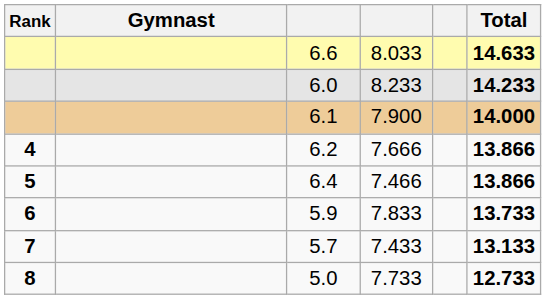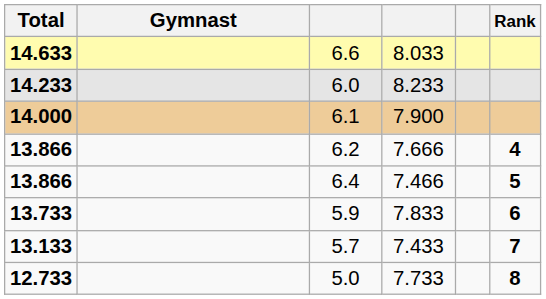 <table style="text-align:center;" class="wikitable sortable">
 <tr>
-<th scope="col" style="width:15px;"><small>Rank</small></th>
+<th scope="col" style="width:50px;">Total</th>
 <th scope="col" style="width:175px;">Gymnast</th>
 <th scope="col" style="width:50px;"><small></small></th>
 <th scope="col" style="width:50px;"><small></small></th>
 <th scope="col" style="width:20px;"><small></small></th>
-<th scope="col" style="width:50px;">Total</th>
+<th scope="col" style="width:15px;"><small>Rank</small></th>
 </tr>
 <tr style="background:#fffcaf;">
-<td scope="row" style="text-align:center"><strong></strong></td>
+<td><strong>14.633</strong></td>
 <td style="text-align:left;"></td>
 <td>6.6</td>
 <td>8.033</td>
 <td></td>
-<td><strong>14.633</strong></td>
+<td scope="row" style="text-align:center"><strong></strong></td>
 </tr>
 <tr style="background:#e5e5e5;">
-<td scope="row" style="text-align:center"><strong></strong></td>
+<td><strong>14.233</strong></td>
 <td style="text-align:left;"></td>
 <td>6.0</td>
 <td>8.233</td>
 <td></td>
-<td><strong>14.233</strong></td>
+<td scope="row" style="text-align:center"><strong></strong></td>
 </tr>
 <tr style="background:#ec9;">
-<td scope="row" style="text-align:center"><strong></strong></td>
+<td><strong>14.000</strong></td>
 <td style="text-align:left;"></td>
 <td>6.1</td>
 <td>7.900</td>
 <td></td>
-<td><strong>14.000</strong></td>
+<td scope="row" style="text-align:center"><strong></strong></td>
 </tr>
 <tr>
-<td scope="row" style="text-align:center"><strong>4</strong></td>
+<td><strong>13.866</strong></td>
 <td style="text-align:left;"></td>
 <td>6.2</td>
 <td>7.666</td>
 <td></td>
-<td><strong>13.866</strong></td>
+<td scope="row" style="text-align:center"><strong>4</strong></td>
 </tr>
 <tr>
-<td scope="row" style="text-align:center"><strong>5</strong></td>
+<td><strong>13.866</strong></td>
 <td style="text-align:left;"></td>
 <td>6.4</td>
 <td>7.466</td>
 <td></td>
-<td><strong>13.866</strong></td>
+<td scope="row" style="text-align:center"><strong>5</strong></td>
 </tr>
 <tr>
-<td scope="row" style="text-align:center"><strong>6</strong></td>
+<td><strong>13.733</strong></td>
 <td style="text-align:left;"></td>
 <td>5.9</td>
 <td>7.833</td>
 <td></td>
-<td><strong>13.733</strong></td>
+<td scope="row" style="text-align:center"><strong>6</strong></td>
 </tr>
 <tr>
-<td scope="row" style="text-align:center"><strong>7</strong></td>
+<td><strong>13.133</strong></td>
 <td style="text-align:left;"></td>
 <td>5.7</td>
 <td>7.433</td>
 <td></td>
-<td><strong>13.133</strong></td>
+<td scope="row" style="text-align:center"><strong>7</strong></td>
 </tr>
 <tr>
-<td scope="row" style="text-align:center"><strong>8</strong></td>
+<td><strong>12.733</strong></td>
 <td style="text-align:left;"></td>
 <td>5.0</td>
 <td>7.733</td>
 <td></td>
-<td><strong>12.733</strong></td>
+<td scope="row" style="text-align:center"><strong>8</strong></td>
 </tr>
 </table>
